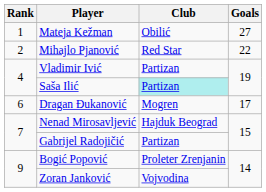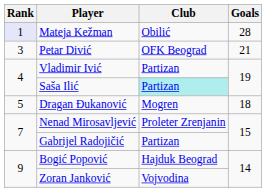 <table class="wikitable">
 <tr>
 <th>Rank</th>
 <th>Player</th>
 <th>Club</th>
 <th>Goals</th>
 </tr>
 <tr>
-<td rowspan=1 align=center>1</td>
+<td rowspan=1 align=center style="background: lavender;">1</td>
 <td> <a href='#'>Mateja Kežman</a></td>
 <td><a href='#'>Obilić</a></td>
-<td style="text-align:center">27</td>
+<td style="text-align:center">28</td>
 </tr>
 <tr>
-<td rowspan=1 align=center>2</td>
-<td> <a href='#'>Mihajlo Pjanović</a></td>
-<td><a href='#'>Red Star</a></td>
-<td style="text-align:center">22</td>
+<td rowspan=1 align=center>3</td>
+<td> <a href='#'>Petar Divić</a></td>
+<td><a href='#'>OFK Beograd</a></td>
+<td style="text-align:center">21</td>
 </tr>
 <tr>
 <td rowspan=2 align=center>4</td>
 <td> <a href='#'>Vladimir Ivić</a></td>
 <td><a href='#'>Partizan</a></td>
 <td rowspan=2 align=center>19</td>
 </tr>
 <tr>
 <td> <a href='#'>Saša Ilić</a></td>
 <td style="background: paleturquoise;"><a href='#'>Partizan</a></td>
 </tr>
 <tr>
-<td rowspan=1 align=center>6</td>
+<td rowspan=1 align=center>5</td>
 <td> <a href='#'>Dragan Đukanović</a></td>
 <td><a href='#'>Mogren</a></td>
-<td style="text-align:center">17</td>
+<td style="text-align:center">18</td>
 </tr>
 <tr>
 <td rowspan=2 align=center>7</td>
 <td> <a href='#'>Nenad Mirosavljević</a></td>
-<td><a href='#'>Hajduk Beograd</a></td>
+<td><a href='#'>Proleter Zrenjanin</a></td>
 <td rowspan=2 align=center>15</td>
 </tr>
 <tr>
 <td> <a href='#'>Gabrijel Radojičić</a></td>
 <td><a href='#'>Partizan</a></td>
 </tr>
 <tr>
 <td rowspan=2 align=center>9</td>
 <td> <a href='#'>Bogić Popović</a></td>
-<td><a href='#'>Proleter Zrenjanin</a></td>
+<td><a href='#'>Hajduk Beograd</a></td>
 <td rowspan=2 align=center>14</td>
 </tr>
 <tr>
 <td> <a href='#'>Zoran Janković</a></td>
 <td><a href='#'>Vojvodina</a></td>
 </tr>
 </table>
